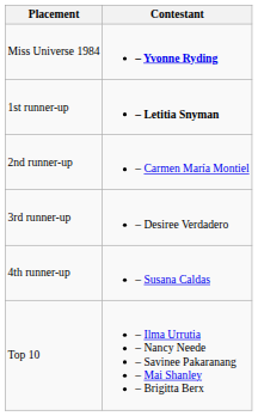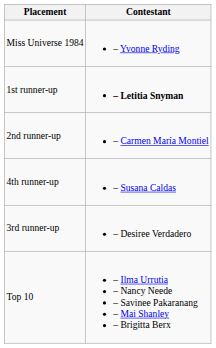 <table class="wikitable sortable" style="font-size:95%;">
 <tr>
 <th>Placement</th>
 <th>Contestant</th>
 </tr>
 <tr>
 <td>Miss Universe 1984</td>
-<td><strong><br><ul><li> – <a href='#'>Yvonne Ryding</a></li></ul></strong></td>
+<td><br><ul><li> – <a href='#'>Yvonne Ryding</a></li></ul></td>
 </tr>
 <tr>
 <td>1st runner-up</td>
 <td><strong><br><ul><li> – Letitia Snyman</li></ul></strong></td>
 </tr>
 <tr>
 <td>2nd runner-up</td>
 <td><br><ul><li> – <a href='#'>Carmen María Montiel</a></li></ul></td>
 </tr>
 <tr>
+<td>4th runner-up</td>
+<td><br><ul><li> – <a href='#'>Susana Caldas</a></li></ul></td>
+</tr>
+<tr>
 <td>3rd runner-up</td>
 <td><br><ul><li> – Desiree Verdadero</li></ul></td>
-</tr>
-<tr>
-<td>4th runner-up</td>
-<td><br><ul><li> – <a href='#'>Susana Caldas</a></li></ul></td>
 </tr>
 <tr>
 <td>Top 10</td>
 <td><br><ul><li> – <a href='#'>Ilma Urrutia</a></li><li> – Nancy Neede</li><li> – Savinee Pakaranang</li><li> – <a href='#'>Mai Shanley</a></li><li> – Brigitta Berx</li></ul></td>
 </tr>
 </table>
